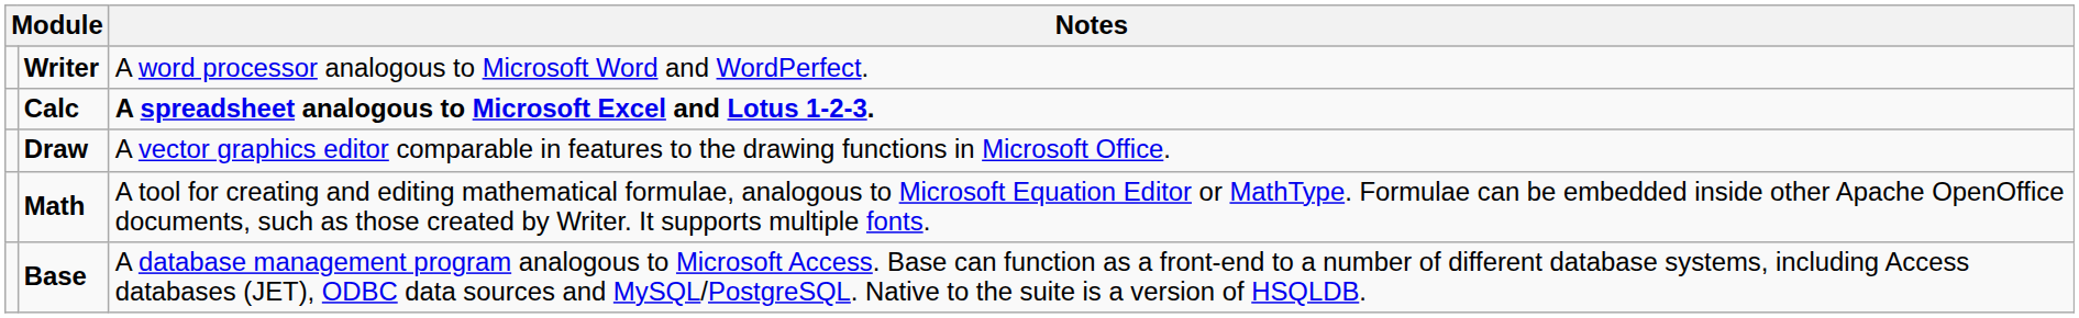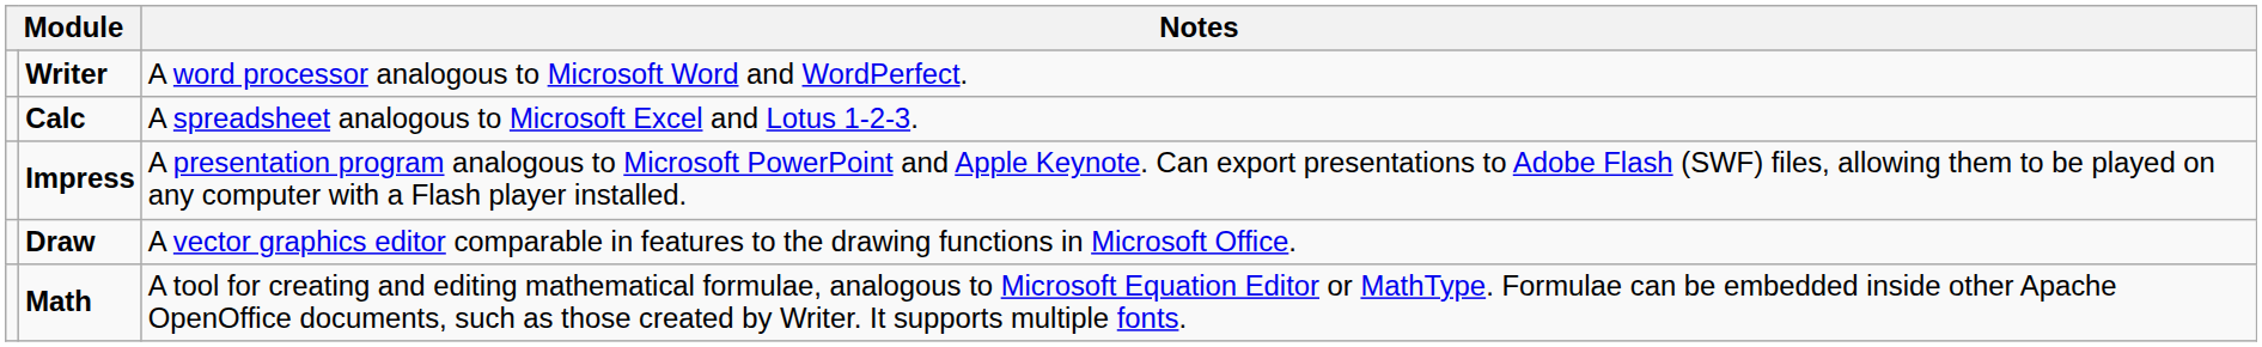 <table class="wikitable" style="width:100%;">
 <tr>
 <th colspan="2">Module</th>
 <th>Notes</th>
 </tr>
 <tr>
 <td class="noresize"></td>
 <td><strong>Writer</strong></td>
 <td>A <a href='#'>word processor</a> analogous to <a href='#'>Microsoft Word</a> and <a href='#'>WordPerfect</a>.</td>
 </tr>
 <tr>
 <td></td>
 <td><strong>Calc</strong></td>
-<td><strong>A <a href='#'>spreadsheet</a> analogous to <a href='#'>Microsoft Excel</a> and <a href='#'>Lotus 1-2-3</a>.</strong></td>
+<td>A <a href='#'>spreadsheet</a> analogous to <a href='#'>Microsoft Excel</a> and <a href='#'>Lotus 1-2-3</a>.</td>
+</tr>
+<tr>
+<td></td>
+<td><strong>Impress</strong></td>
+<td>A <a href='#'>presentation program</a> analogous to <a href='#'>Microsoft PowerPoint</a> and <a href='#'>Apple Keynote</a>. Can export presentations to <a href='#'>Adobe Flash</a> (SWF) files, allowing them to be played on any computer with a Flash player installed.</td>
 </tr>
 <tr>
 <td></td>
 <td><strong>Draw</strong></td>
 <td>A <a href='#'>vector graphics editor</a> comparable in features to the drawing functions in <a href='#'>Microsoft Office</a>.</td>
 </tr>
 <tr>
 <td></td>
 <td><strong>Math</strong></td>
 <td>A tool for creating and editing mathematical formulae, analogous to <a href='#'>Microsoft Equation Editor</a> or <a href='#'>MathType</a>. Formulae can be embedded inside other Apache OpenOffice documents, such as those created by Writer. It supports multiple <a href='#'>fonts</a>.</td>
 </tr>
-<tr>
-<td></td>
-<td><strong>Base</strong></td>
-<td>A <a href='#'>database management program</a> analogous to <a href='#'>Microsoft Access</a>. Base can function as a front-end to a number of different database systems, including Access databases (JET), <a href='#'>ODBC</a> data sources and <a href='#'>MySQL</a>/<a href='#'>PostgreSQL</a>. Native to the suite is a version of <a href='#'>HSQLDB</a>.</td>
-</tr>
 </table>
